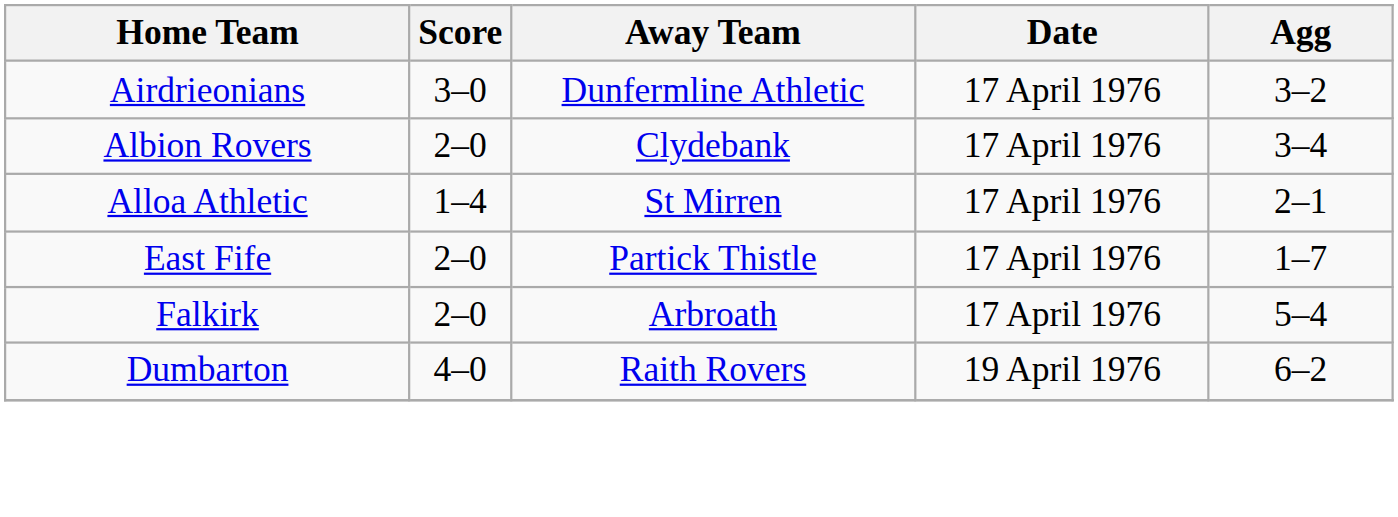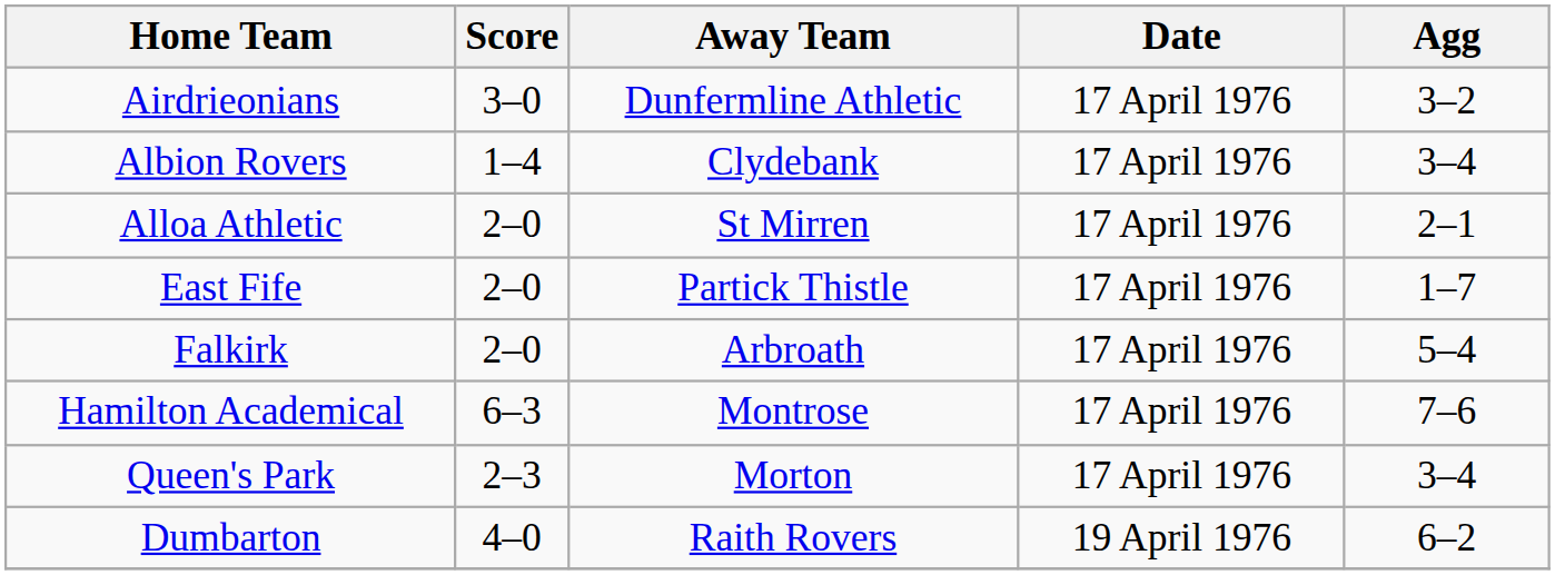 <table class="wikitable" style="text-align:center;">
 <tr>
 <th width=175>Home Team</th>
 <th width=20>Score</th>
 <th width=175>Away Team</th>
 <th width= 125>Date</th>
 <th width= 75>Agg</th>
 </tr>
 <tr>
 <td><a href='#'>Airdrieonians</a></td>
 <td>3–0</td>
 <td><a href='#'>Dunfermline Athletic</a></td>
 <td>17 April 1976</td>
 <td>3–2</td>
 </tr>
 <tr>
 <td><a href='#'>Albion Rovers</a></td>
-<td>2–0</td>
+<td>1–4</td>
 <td><a href='#'>Clydebank</a></td>
 <td>17 April 1976</td>
 <td>3–4</td>
 </tr>
 <tr>
 <td><a href='#'>Alloa Athletic</a></td>
-<td>1–4</td>
+<td>2–0</td>
 <td><a href='#'>St Mirren</a></td>
 <td>17 April 1976</td>
 <td>2–1</td>
 </tr>
 <tr>
 <td><a href='#'>East Fife</a></td>
 <td>2–0</td>
 <td><a href='#'>Partick Thistle</a></td>
 <td>17 April 1976</td>
 <td>1–7</td>
 </tr>
 <tr>
 <td><a href='#'>Falkirk</a></td>
 <td>2–0</td>
 <td><a href='#'>Arbroath</a></td>
 <td>17 April 1976</td>
 <td>5–4</td>
 </tr>
 <tr>
+<td><a href='#'>Hamilton Academical</a></td>
+<td>6–3</td>
+<td><a href='#'>Montrose</a></td>
+<td>17 April 1976</td>
+<td>7–6</td>
+</tr>
+<tr>
+<td><a href='#'>Queen's Park</a></td>
+<td>2–3</td>
+<td><a href='#'>Morton</a></td>
+<td>17 April 1976</td>
+<td>3–4</td>
+</tr>
+<tr>
 <td><a href='#'>Dumbarton</a></td>
 <td>4–0</td>
 <td><a href='#'>Raith Rovers</a></td>
 <td>19 April 1976</td>
 <td>6–2</td>
 </tr>
 <tr>
 </tr>
 </table>
